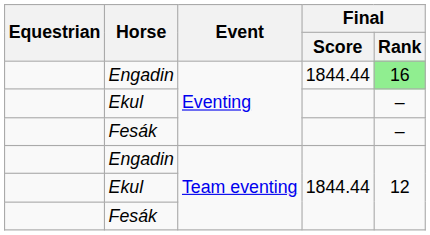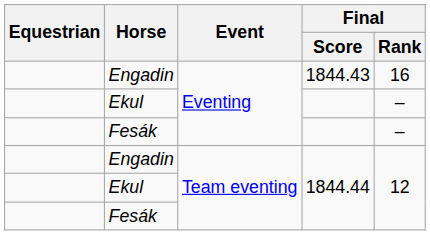 <table class="wikitable sortable" style="text-align:center">
 <tr>
 <th rowspan=2>Equestrian</th>
 <th rowspan=2>Horse</th>
 <th rowspan=2>Event</th>
 <th colspan=2>Final</th>
 </tr>
 <tr>
 <th>Score</th>
 <th>Rank</th>
 </tr>
 <tr>
 <td align=left></td>
 <td align=left><em>Engadin</em></td>
 <td align=left rowspan=3><a href='#'>Eventing</a></td>
-<td>1844.44</td>
-<td style="background: lightgreen;">16</td>
+<td>1844.43</td>
+<td>16</td>
 </tr>
 <tr>
 <td align=left></td>
 <td align=left><em>Ekul</em></td>
 <td></td>
 <td>–</td>
 </tr>
 <tr>
 <td align=left></td>
 <td align=left><em>Fesák</em></td>
 <td></td>
 <td>–</td>
 </tr>
 <tr>
 <td align=left></td>
 <td align=left><em>Engadin</em></td>
 <td align=left rowspan=3><a href='#'>Team eventing</a></td>
 <td rowspan=3>1844.44</td>
 <td rowspan=3>12</td>
 </tr>
 <tr>
 <td align=left></td>
 <td align=left><em>Ekul</em></td>
 </tr>
 <tr>
 <td align=left></td>
 <td align=left><em>Fesák</em></td>
 </tr>
 </table>
